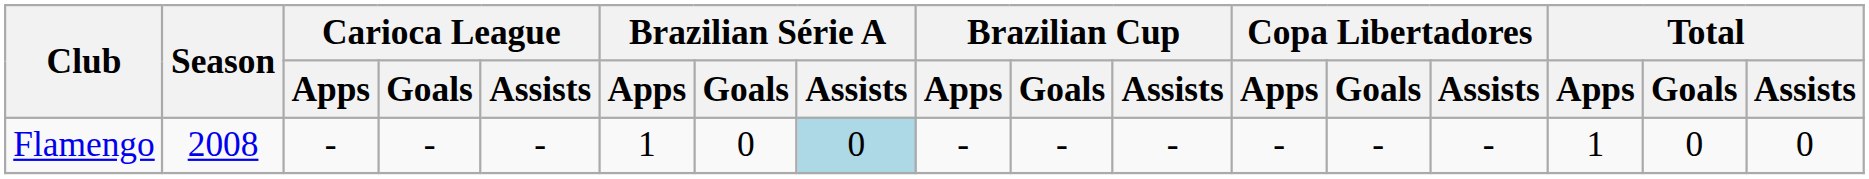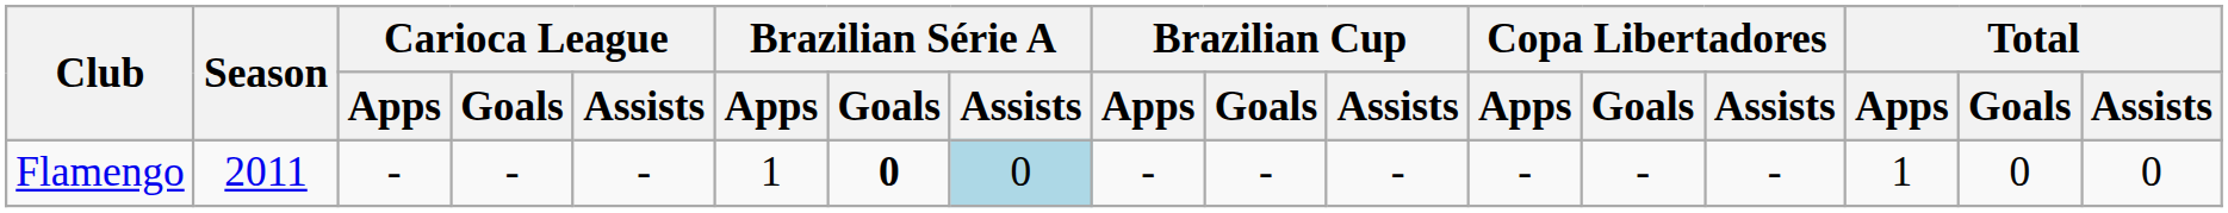 <table class="wikitable" style="text-align: center;">
 <tr>
 <th rowspan="2">Club</th>
 <th rowspan="2">Season</th>
 <th colspan="3">Carioca League</th>
 <th colspan="3">Brazilian Série A</th>
 <th colspan="3">Brazilian Cup</th>
 <th colspan="3">Copa Libertadores</th>
 <th colspan="3">Total</th>
 </tr>
 <tr>
 <th>Apps</th>
 <th>Goals</th>
 <th>Assists</th>
 <th>Apps</th>
 <th>Goals</th>
 <th>Assists</th>
 <th>Apps</th>
 <th>Goals</th>
 <th>Assists</th>
 <th>Apps</th>
 <th>Goals</th>
 <th>Assists</th>
 <th>Apps</th>
 <th>Goals</th>
 <th>Assists</th>
 </tr>
 <tr>
 <td rowspan="1" valign="top"><a href='#'>Flamengo</a></td>
-<td><a href='#'>2008</a></td>
+<td><a href='#'>2011</a></td>
 <td>-</td>
 <td>-</td>
 <td>-</td>
 <td>1</td>
-<td>0</td>
+<td><strong>0</strong></td>
 <td style="background: lightblue;">0</td>
 <td>-</td>
 <td>-</td>
 <td>-</td>
 <td>-</td>
 <td>-</td>
 <td>-</td>
 <td>1</td>
 <td>0</td>
 <td>0</td>
 </tr>
 </table>
